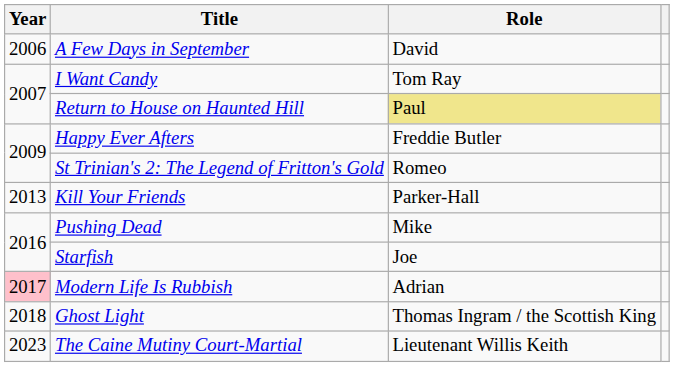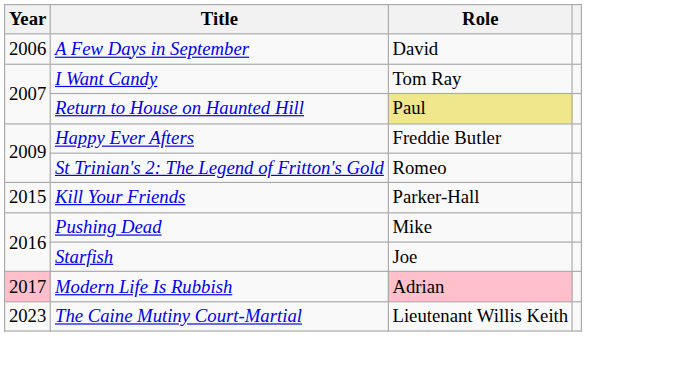 <table class="wikitable sortable">
 <tr>
 <th>Year</th>
 <th>Title</th>
 <th>Role<br></th>
 <th class="unsortable"></th>
 </tr>
 <tr>
 <td>2006</td>
 <td><em><a href='#'>A Few Days in September</a></em></td>
 <td>David</td>
 <td></td>
 </tr>
 <tr>
 <td rowspan="2">2007</td>
 <td><em><a href='#'>I Want Candy</a></em></td>
 <td>Tom Ray</td>
 <td></td>
 </tr>
 <tr>
 <td><em><a href='#'>Return to House on Haunted Hill</a></em></td>
 <td style="background: khaki;">Paul</td>
 <td></td>
 </tr>
 <tr>
 <td rowspan="2">2009</td>
 <td><em><a href='#'>Happy Ever Afters</a></em></td>
 <td>Freddie Butler</td>
 <td></td>
 </tr>
 <tr>
 <td><em><a href='#'>St Trinian's 2: The Legend of Fritton's Gold</a></em></td>
 <td>Romeo</td>
 <td></td>
 </tr>
 <tr>
-<td>2013</td>
+<td>2015</td>
 <td><em><a href='#'>Kill Your Friends</a></em></td>
 <td>Parker-Hall</td>
 <td></td>
 </tr>
 <tr>
 <td rowspan="2">2016</td>
 <td><em><a href='#'>Pushing Dead</a></em></td>
 <td>Mike</td>
 <td></td>
 </tr>
 <tr>
 <td><em><a href='#'>Starfish</a></em></td>
 <td>Joe</td>
 <td></td>
 </tr>
 <tr>
 <td style="background: pink;">2017</td>
 <td><em><a href='#'>Modern Life Is Rubbish</a></em></td>
-<td>Adrian</td>
-<td></td>
-</tr>
-<tr>
-<td>2018</td>
-<td><em><a href='#'>Ghost Light</a></em></td>
-<td>Thomas Ingram / the Scottish King</td>
+<td style="background: pink;">Adrian</td>
 <td></td>
 </tr>
 <tr>
 <td>2023</td>
 <td><em><a href='#'>The Caine Mutiny Court-Martial</a></em></td>
 <td>Lieutenant Willis Keith</td>
 <td></td>
 </tr>
 </table>
